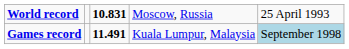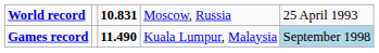 <table class="wikitable">
 <tr>
 <td><a href='#'><strong>World record</strong></a></td>
 <td></td>
 <td><strong>10.831</strong></td>
 <td><a href='#'>Moscow</a>, <a href='#'>Russia</a></td>
 <td>25 April 1993</td>
 </tr>
 <tr>
 <td><a href='#'><strong>Games record</strong></a></td>
 <td></td>
-<td><strong>11.491</strong></td>
+<td><strong>11.490</strong></td>
 <td><a href='#'>Kuala Lumpur</a>, <a href='#'>Malaysia</a></td>
 <td style="background: lightblue;">September 1998</td>
 </tr>
 </table>
